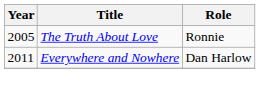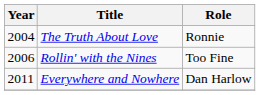 <table class="wikitable">
 <tr>
 <th>Year</th>
 <th>Title</th>
 <th>Role</th>
 </tr>
 <tr>
-<td>2005</td>
+<td>2004</td>
 <td><em><a href='#'>The Truth About Love</a></em></td>
 <td>Ronnie</td>
+</tr>
+<tr>
+<td>2006</td>
+<td><em><a href='#'>Rollin' with the Nines</a></em></td>
+<td>Too Fine</td>
 </tr>
 <tr>
 <td>2011</td>
 <td><em><a href='#'>Everywhere and Nowhere</a></em></td>
 <td>Dan Harlow</td>
 </tr>
 <tr>
 </tr>
 </table>
